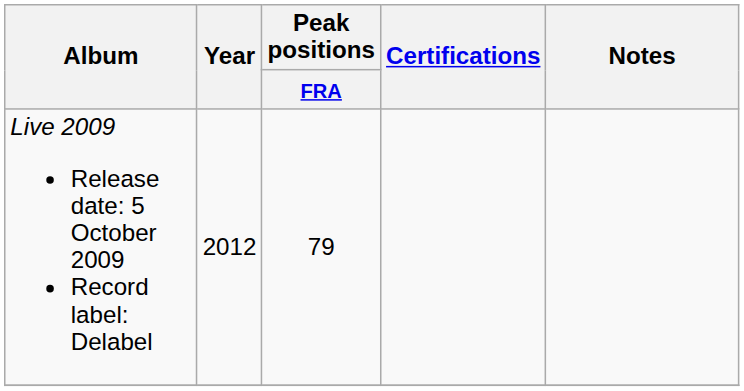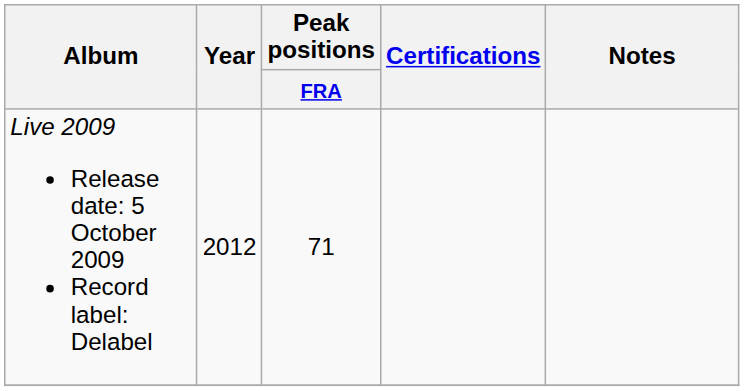 <table class="wikitable">
 <tr>
 <th align="center" rowspan="2" width="120">Album</th>
 <th align="center" rowspan="2" width="10">Year</th>
 <th align="center" colspan="1" width="30">Peak positions</th>
 <th align="center" rowspan="2" width="80"><a href='#'>Certifications</a></th>
 <th align="center" rowspan="2" width="120">Notes</th>
 </tr>
 <tr>
 <th width="20"><small><a href='#'>FRA</a></small><br></th>
 </tr>
 <tr>
 <td><em>Live 2009</em><br><ul><li>Release date: 5 October 2009</li><li>Record label: Delabel</li></ul></td>
 <td align="center" rowspan="1">2012</td>
-<td align="center">79</td>
+<td align="center">71</td>
 <td align="center"></td>
 <td align="left"></td>
 </tr>
 <tr>
 </tr>
 </table>
